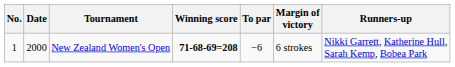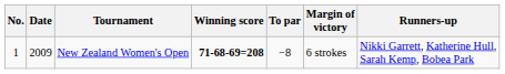 <table class="wikitable" style="font-size:95%;">
 <tr>
 <th>No.</th>
 <th>Date</th>
 <th>Tournament</th>
 <th>Winning score</th>
 <th>To par</th>
 <th>Margin of<br>victory</th>
 <th>Runners-up</th>
 </tr>
 <tr>
 <td align=center>1</td>
-<td>2000</td>
+<td>2009</td>
 <td><a href='#'>New Zealand Women's Open</a></td>
 <td align=right><strong>71-68-69=208</strong></td>
-<td align=center>−6</td>
+<td align=center>−8</td>
 <td>6 strokes</td>
 <td> <a href='#'>Nikki Garrett</a>,  <a href='#'>Katherine Hull</a>,<br> <a href='#'>Sarah Kemp</a>,  <a href='#'>Bobea Park</a></td>
 </tr>
 </table>
